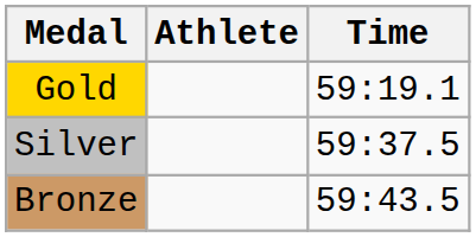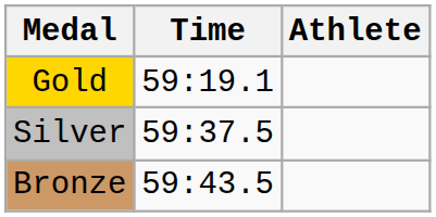 <table class="wikitable">
 <tr>
 <th>Medal</th>
+<th>Time</th>
 <th>Athlete</th>
-<th>Time</th>
 </tr>
 <tr>
 <td style="text-align:center;background-color:gold;">Gold</td>
+<td>59:19.1</td>
 <td></td>
-<td>59:19.1</td>
 </tr>
 <tr>
 <td style="text-align:center;background-color:silver;">Silver</td>
+<td>59:37.5</td>
 <td></td>
-<td>59:37.5</td>
 </tr>
 <tr>
 <td style="text-align:center;background-color:#CC9966;">Bronze</td>
+<td>59:43.5</td>
 <td></td>
-<td>59:43.5</td>
 </tr>
 </table>
